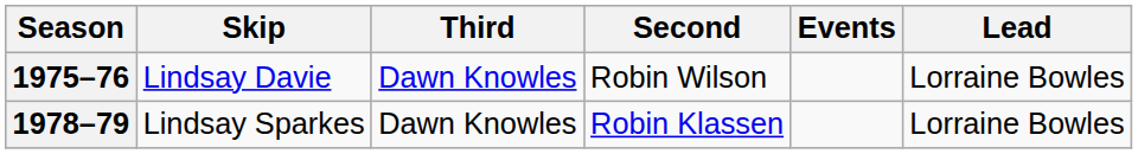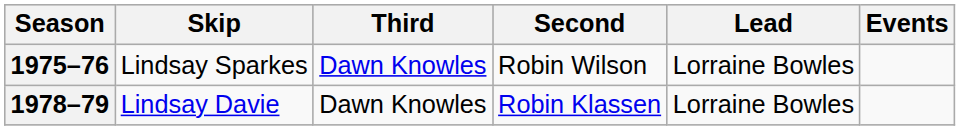 <table class="wikitable">
 <tr>
 <th scope="col">Season</th>
 <th scope="col">Skip</th>
 <th scope="col">Third</th>
 <th scope="col">Second</th>
+<th scope="col">Lead</th>
 <th scope="col">Events</th>
-<th scope="col">Lead</th>
 </tr>
 <tr>
 <th scope="row">1975–76</th>
-<td><a href='#'>Lindsay Davie</a></td>
+<td>Lindsay Sparkes</td>
 <td><a href='#'>Dawn Knowles</a></td>
 <td>Robin Wilson</td>
+<td>Lorraine Bowles</td>
 <td> </td>
-<td>Lorraine Bowles</td>
 </tr>
 <tr>
 <th scope="row">1978–79</th>
-<td>Lindsay Sparkes</td>
+<td><a href='#'>Lindsay Davie</a></td>
 <td>Dawn Knowles</td>
 <td><a href='#'>Robin Klassen</a></td>
+<td>Lorraine Bowles</td>
 <td> <br> </td>
-<td>Lorraine Bowles</td>
 </tr>
 </table>
